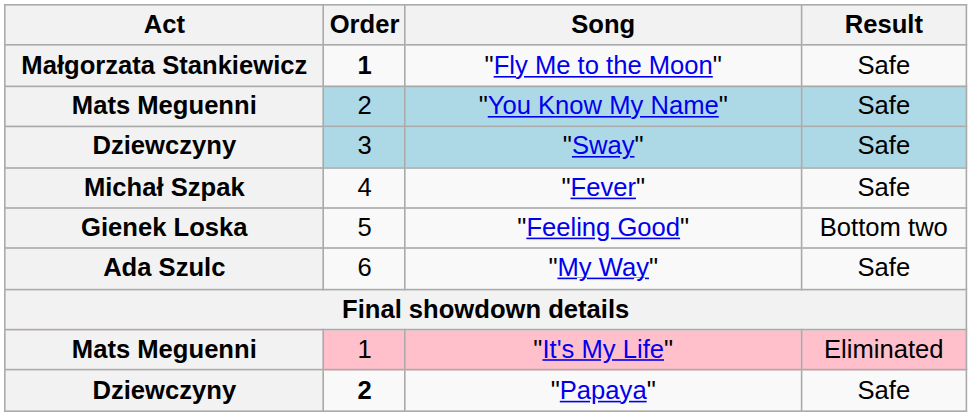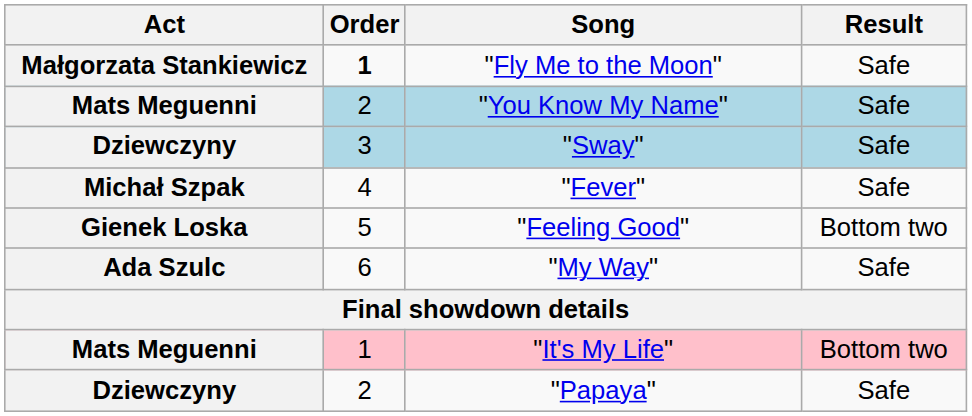 <table class="wikitable plainrowheaders" style="text-align:center;">
 <tr>
 <th scope="col" style="width:12em;">Act</th>
 <th scope="col">Order</th>
 <th scope="col" style="width:15em;">Song</th>
 <th scope="col" style="width:6em;">Result</th>
 </tr>
 <tr>
 <th scope="row">Małgorzata Stankiewicz</th>
 <td><strong>1</strong></td>
 <td>"<a href='#'>Fly Me to the Moon</a>"</td>
 <td>Safe</td>
 </tr>
 <tr bgcolor="lightblue">
 <th scope="row">Mats Meguenni</th>
 <td>2</td>
 <td>"<a href='#'>You Know My Name</a>"</td>
 <td>Safe</td>
 </tr>
 <tr bgcolor="lightblue">
 <th scope="row">Dziewczyny</th>
 <td>3</td>
 <td>"<a href='#'>Sway</a>"</td>
 <td>Safe</td>
 </tr>
 <tr>
 <th scope="row">Michał Szpak</th>
 <td>4</td>
 <td>"<a href='#'>Fever</a>"</td>
 <td>Safe</td>
 </tr>
 <tr>
 <th scope="row">Gienek Loska</th>
 <td>5</td>
 <td>"<a href='#'>Feeling Good</a>"</td>
 <td>Bottom two</td>
 </tr>
 <tr>
 <th scope="row">Ada Szulc</th>
 <td>6</td>
 <td>"<a href='#'>My Way</a>"</td>
 <td>Safe</td>
 </tr>
 <tr>
 <th scope="col" colspan="6">Final showdown details</th>
 </tr>
 <tr bgcolor="pink">
 <th scope="row">Mats Meguenni</th>
 <td>1</td>
 <td>"<a href='#'>It's My Life</a>"</td>
-<td>Eliminated</td>
+<td>Bottom two</td>
 </tr>
 <tr>
 <th scope="row">Dziewczyny</th>
-<td><strong>2</strong></td>
+<td>2</td>
 <td>"<a href='#'>Papaya</a>"</td>
 <td>Safe</td>
 </tr>
 </table>
